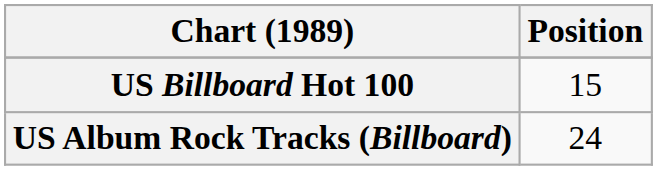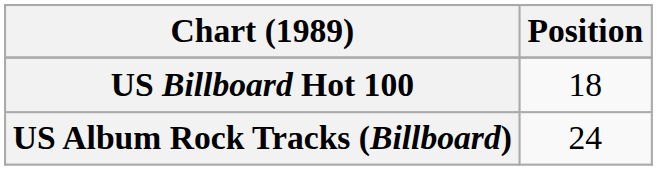 <table class="wikitable sortable plainrowheaders" style="text-align:center">
 <tr>
 <th>Chart (1989)</th>
 <th>Position</th>
 </tr>
 <tr>
 </tr>
 <tr>
 <th scope="row">US <em>Billboard</em> Hot 100</th>
-<td>15</td>
+<td>18</td>
 </tr>
 <tr>
 <th scope="row">US Album Rock Tracks (<em>Billboard</em>)</th>
 <td>24</td>
 </tr>
 </table>
